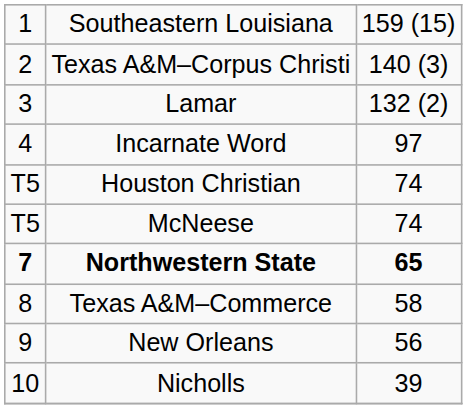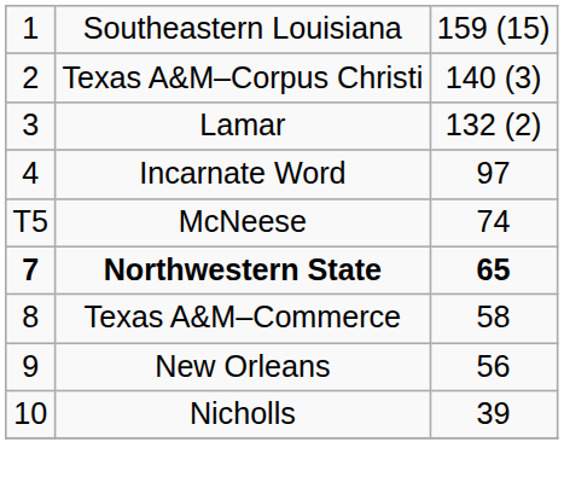 <table class="wikitable">
 <tr align="center">
 <td>1</td>
 <td>Southeastern Louisiana</td>
 <td>159 (15)</td>
 </tr>
 <tr align="center">
 <td>2</td>
 <td>Texas A&M–Corpus Christi</td>
 <td>140 (3)</td>
 </tr>
 <tr align="center">
 <td>3</td>
 <td>Lamar</td>
 <td>132 (2)</td>
 </tr>
 <tr align="center">
 <td>4</td>
 <td>Incarnate Word</td>
 <td>97</td>
-</tr>
-<tr align="center">
-<td>T5</td>
-<td>Houston Christian</td>
-<td>74</td>
 </tr>
 <tr align="center">
 <td>T5</td>
 <td>McNeese</td>
 <td>74</td>
 </tr>
 <tr align="center">
 <td><strong>7</strong></td>
 <td><strong>Northwestern State</strong></td>
 <td><strong>65</strong></td>
 </tr>
 <tr align="center">
 <td>8</td>
 <td>Texas A&M–Commerce</td>
 <td>58</td>
 </tr>
 <tr align="center">
 <td>9</td>
 <td>New Orleans</td>
 <td>56</td>
 </tr>
 <tr align="center">
 <td>10</td>
 <td>Nicholls</td>
 <td>39</td>
 </tr>
 <tr align="center">
 </tr>
 </table>
